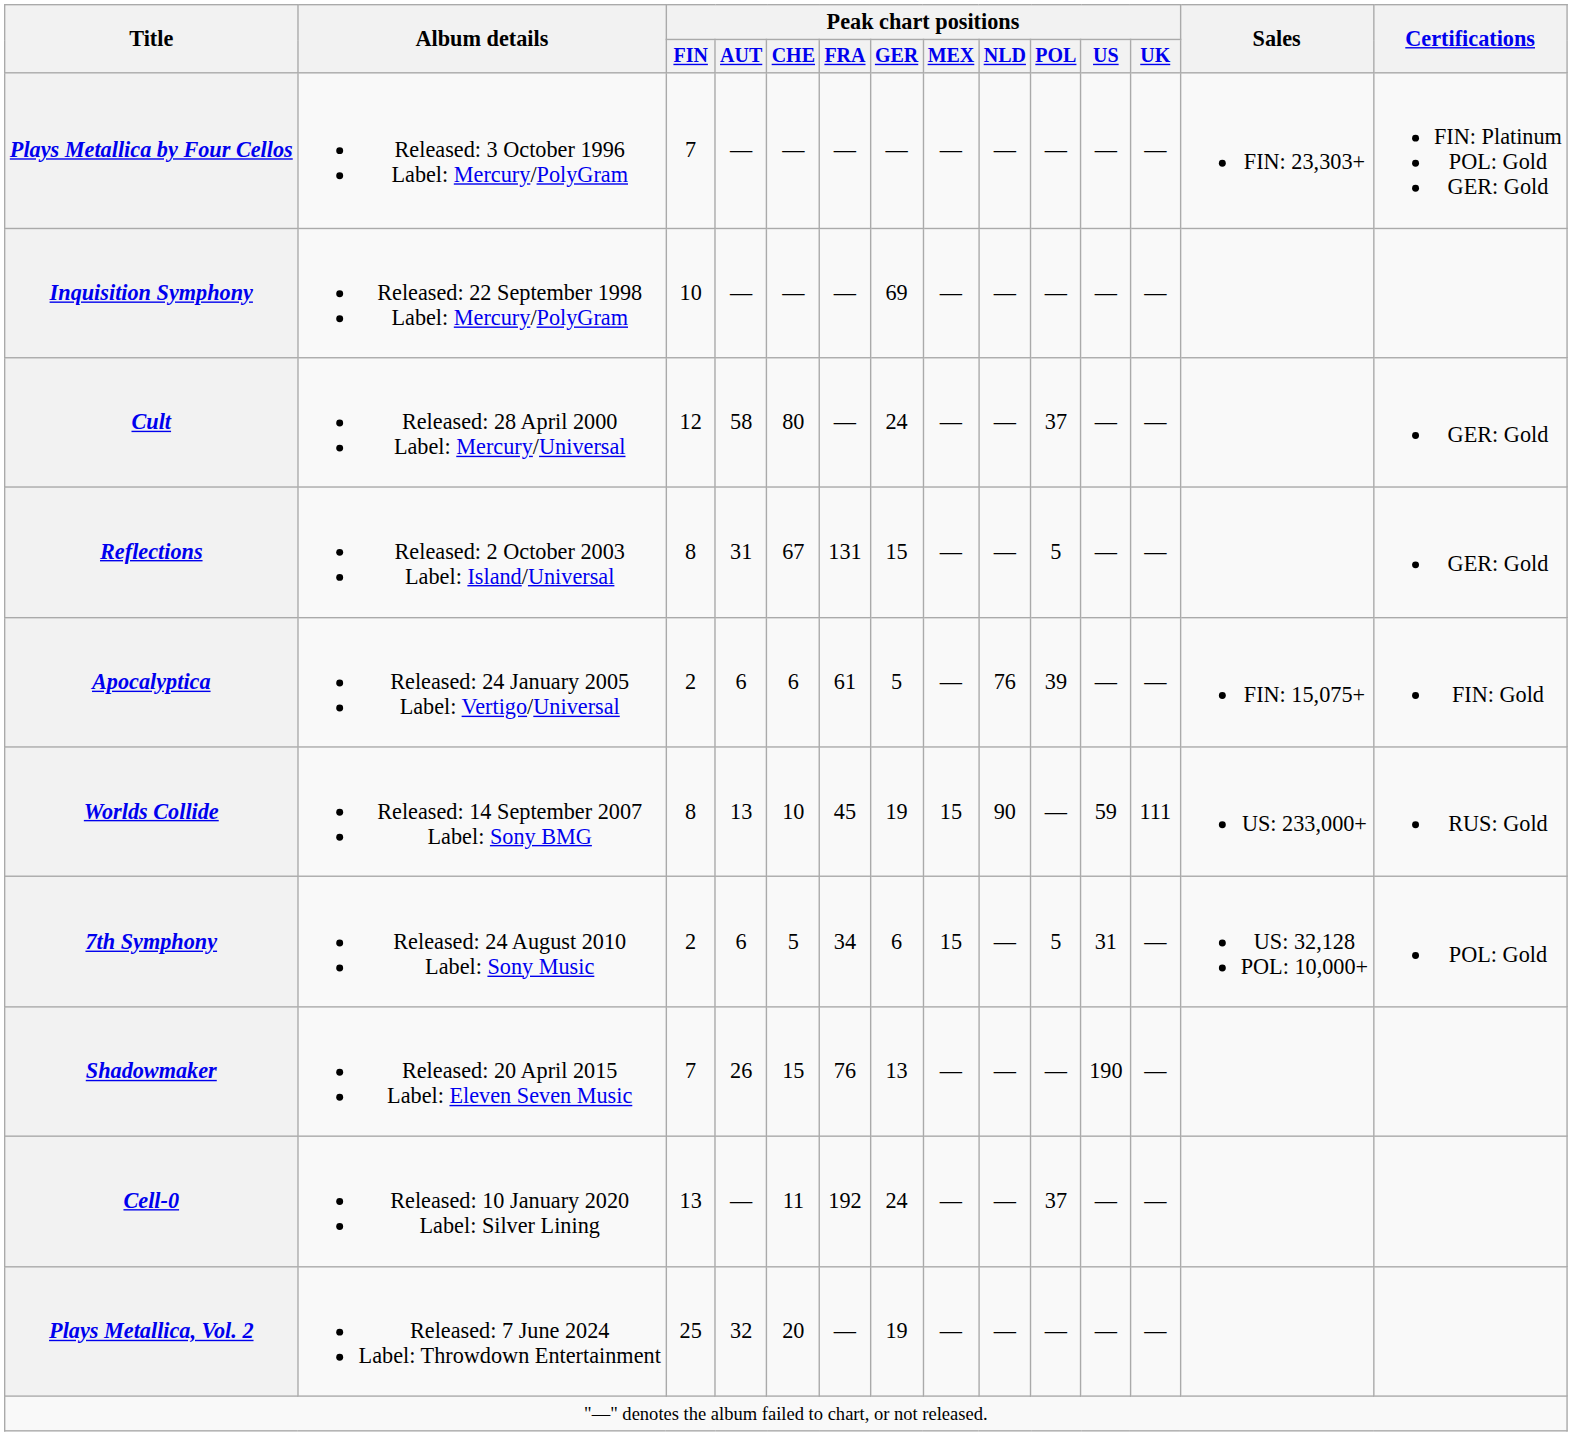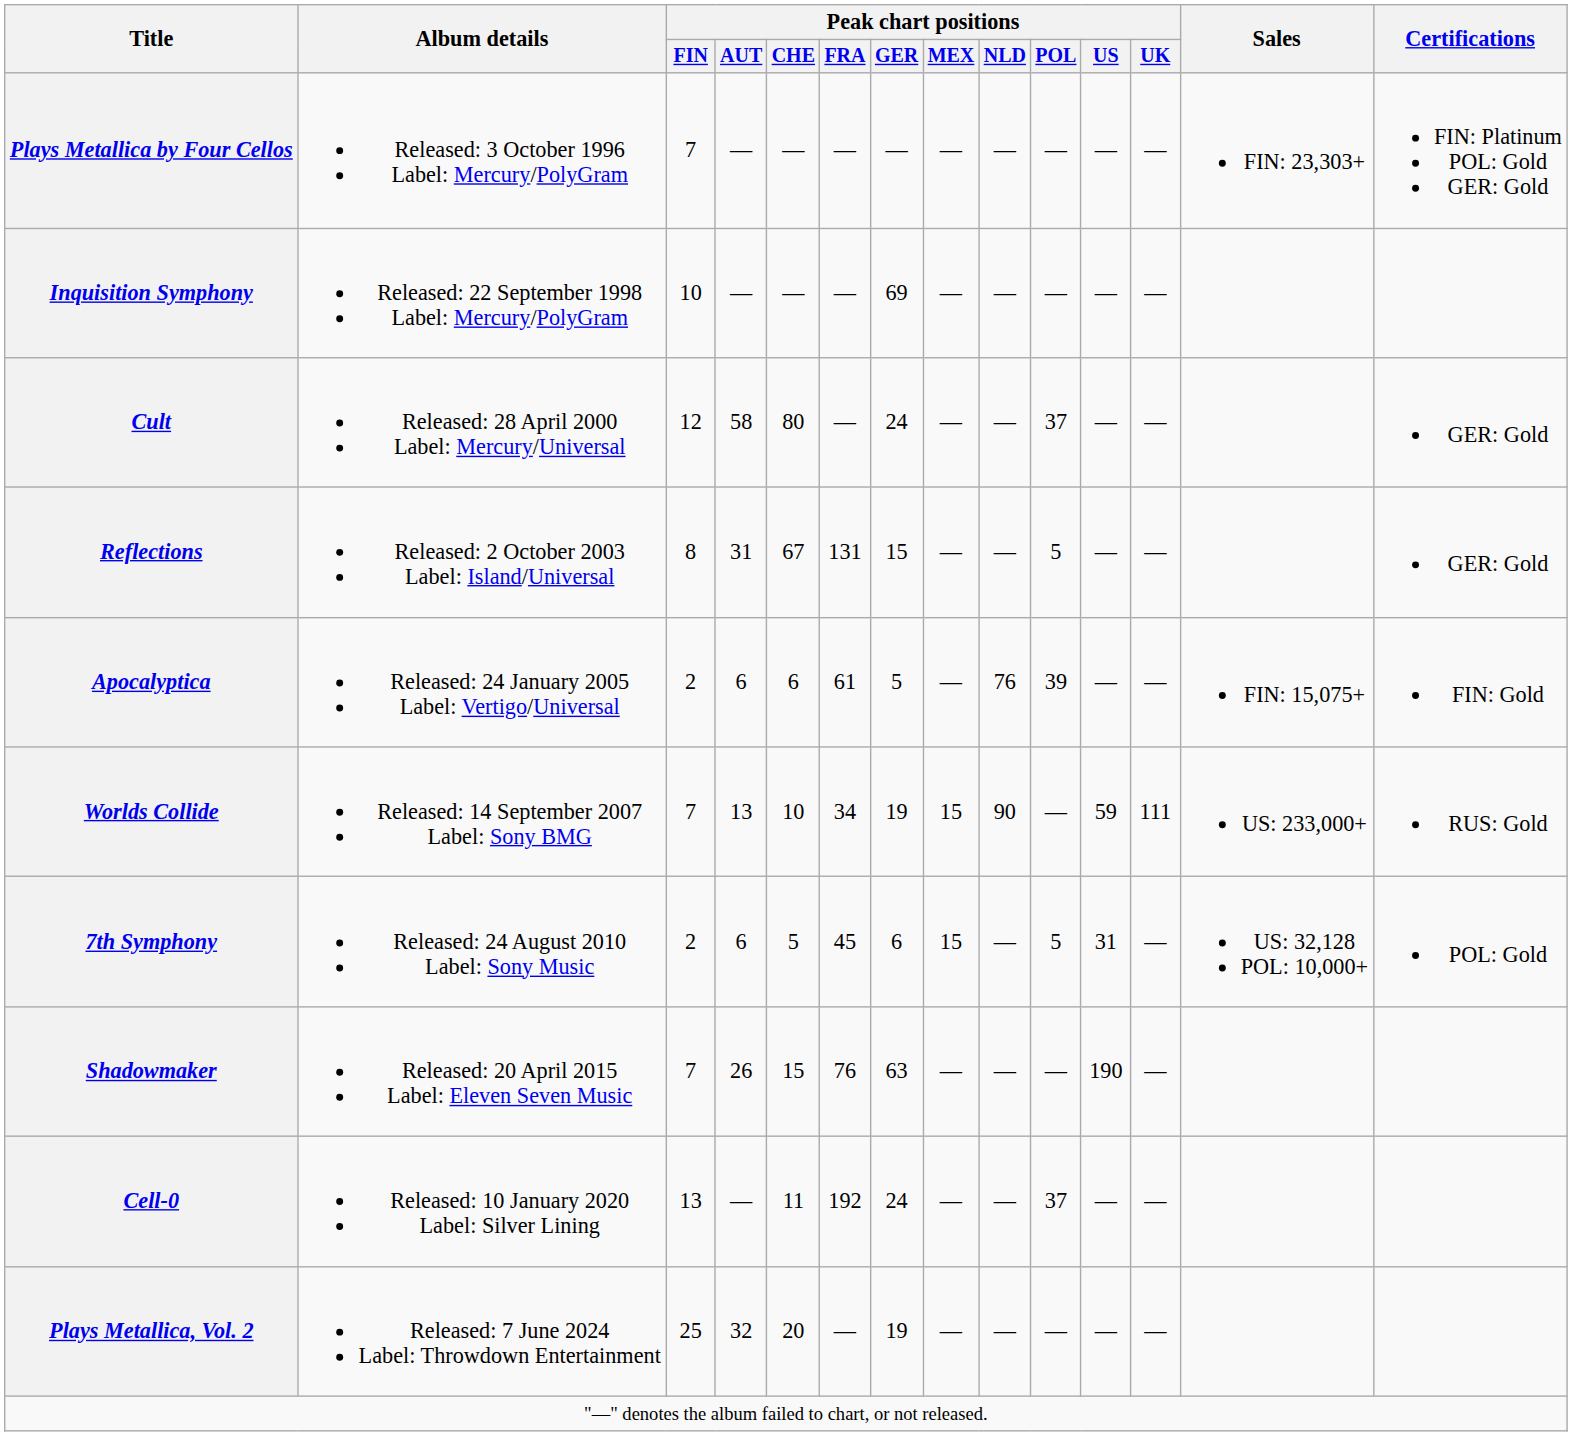 <table class="wikitable plainrowheaders" style="text-align:center;">
 <tr>
 <th scope="col" rowspan="2">Title</th>
 <th scope="col" rowspan="2">Album details</th>
 <th scope="col" colspan="10">Peak chart positions</th>
 <th scope="col" rowspan="2">Sales</th>
 <th scope="col" rowspan="2"><a href='#'>Certifications</a></th>
 </tr>
 <tr>
 <th scope="col" style="width:2em;font-size:90%;"><a href='#'>FIN</a><br></th>
 <th scope="col" style="width:2em;font-size:90%;"><a href='#'>AUT</a><br></th>
 <th scope="col" style="width:2em;font-size:90%;"><a href='#'>CHE</a><br></th>
 <th scope="col" style="width:2em;font-size:90%;"><a href='#'>FRA</a><br></th>
 <th scope="col" style="width:2em;font-size:90%;"><a href='#'>GER</a><br></th>
 <th scope="col" style="width:2em;font-size:90%;"><a href='#'>MEX</a><br></th>
 <th scope="col" style="width:2em;font-size:90%;"><a href='#'>NLD</a><br></th>
 <th scope="col" style="width:2em;font-size:90%;"><a href='#'>POL</a><br></th>
 <th scope="col" style="width:2em;font-size:90%;"><a href='#'>US</a><br></th>
 <th scope="col" style="width:2em;font-size:90%;"><a href='#'>UK</a><br></th>
 </tr>
 <tr>
 <th scope="row"><em><a href='#'>Plays Metallica by Four Cellos</a></em></th>
 <td><br><ul><li>Released: 3 October 1996</li><li>Label: <a href='#'>Mercury</a>/<a href='#'>PolyGram</a></li></ul></td>
 <td>7</td>
 <td>—</td>
 <td>—</td>
 <td>—</td>
 <td>—</td>
 <td>—</td>
 <td>—</td>
 <td>—</td>
 <td>—</td>
 <td>—</td>
 <td><br><ul><li>FIN: 23,303+</li></ul></td>
 <td><br><ul><li>FIN: Platinum</li><li>POL: Gold</li><li>GER: Gold</li></ul></td>
 </tr>
 <tr>
 <th scope="row"><em><a href='#'>Inquisition Symphony</a></em></th>
 <td><br><ul><li>Released: 22 September 1998</li><li>Label: <a href='#'>Mercury</a>/<a href='#'>PolyGram</a></li></ul></td>
 <td>10</td>
 <td>—</td>
 <td>—</td>
 <td>—</td>
 <td>69</td>
 <td>—</td>
 <td>—</td>
 <td>—</td>
 <td>—</td>
 <td>—</td>
 <td></td>
 <td></td>
 </tr>
 <tr>
 <th scope="row"><em><a href='#'>Cult</a></em></th>
 <td><br><ul><li>Released: 28 April 2000</li><li>Label: <a href='#'>Mercury</a>/<a href='#'>Universal</a></li></ul></td>
 <td>12</td>
 <td>58</td>
 <td>80</td>
 <td>—</td>
 <td>24</td>
 <td>—</td>
 <td>—</td>
 <td>37</td>
 <td>—</td>
 <td>—</td>
 <td></td>
 <td><br><ul><li>GER: Gold</li></ul></td>
 </tr>
 <tr>
 <th scope="row"><em><a href='#'>Reflections</a></em></th>
 <td><br><ul><li>Released: 2 October 2003</li><li>Label: <a href='#'>Island</a>/<a href='#'>Universal</a></li></ul></td>
 <td>8</td>
 <td>31</td>
 <td>67</td>
 <td>131</td>
 <td>15</td>
 <td>—</td>
 <td>—</td>
 <td>5</td>
 <td>—</td>
 <td>—</td>
 <td></td>
 <td><br><ul><li>GER: Gold</li></ul></td>
 </tr>
 <tr>
 <th scope="row"><em><a href='#'>Apocalyptica</a></em></th>
 <td><br><ul><li>Released: 24 January 2005</li><li>Label: <a href='#'>Vertigo</a>/<a href='#'>Universal</a></li></ul></td>
 <td>2</td>
 <td>6</td>
 <td>6</td>
 <td>61</td>
 <td>5</td>
 <td>—</td>
 <td>76</td>
 <td>39</td>
 <td>—</td>
 <td>—</td>
 <td><br><ul><li>FIN: 15,075+</li></ul></td>
 <td><br><ul><li>FIN: Gold</li></ul></td>
 </tr>
 <tr>
 <th scope="row"><em><a href='#'>Worlds Collide</a></em></th>
 <td><br><ul><li>Released: 14 September 2007</li><li>Label: <a href='#'>Sony BMG</a></li></ul></td>
-<td>8</td>
+<td>7</td>
 <td>13</td>
 <td>10</td>
-<td>45</td>
+<td>34</td>
 <td>19</td>
 <td>15</td>
 <td>90</td>
 <td>—</td>
 <td>59</td>
 <td>111</td>
 <td><br><ul><li>US: 233,000+</li></ul></td>
 <td><br><ul><li>RUS: Gold</li></ul></td>
 </tr>
 <tr>
 <th scope="row"><em><a href='#'>7th Symphony</a></em></th>
 <td><br><ul><li>Released: 24 August 2010</li><li>Label: <a href='#'>Sony Music</a></li></ul></td>
 <td>2</td>
 <td>6</td>
 <td>5</td>
-<td>34</td>
+<td>45</td>
 <td>6</td>
 <td>15</td>
 <td>—</td>
 <td>5</td>
 <td>31</td>
 <td>—</td>
 <td><br><ul><li>US: 32,128</li><li>POL: 10,000+</li></ul></td>
 <td><br><ul><li>POL: Gold</li></ul></td>
 </tr>
 <tr>
 <th scope="row"><em><a href='#'>Shadowmaker</a></em></th>
 <td><br><ul><li>Released: 20 April 2015</li><li>Label: <a href='#'>Eleven Seven Music</a></li></ul></td>
 <td>7</td>
 <td>26</td>
 <td>15</td>
 <td>76</td>
-<td>13</td>
+<td>63</td>
 <td>—</td>
 <td>—</td>
 <td>—</td>
 <td>190</td>
 <td>—</td>
 <td></td>
 <td></td>
 </tr>
 <tr>
 <th scope="row"><em><a href='#'>Cell-0</a></em></th>
 <td><br><ul><li>Released: 10 January 2020</li><li>Label: Silver Lining</li></ul></td>
 <td>13</td>
 <td>—</td>
 <td>11</td>
 <td>192</td>
 <td>24</td>
 <td>—</td>
 <td>—</td>
 <td>37</td>
 <td>—</td>
 <td>—</td>
 <td></td>
 <td></td>
 </tr>
 <tr>
 <th scope="row"><em><a href='#'>Plays Metallica, Vol. 2</a></em></th>
 <td><br><ul><li>Released: 7 June 2024</li><li>Label: Throwdown Entertainment</li></ul></td>
 <td>25<br></td>
 <td>32</td>
 <td>20</td>
 <td>—</td>
 <td>19</td>
 <td>—</td>
 <td>—</td>
 <td>—</td>
 <td>—</td>
 <td>—</td>
 <td></td>
 <td></td>
 </tr>
 <tr>
 <td align="center" colspan="18"><small>"—" denotes the album failed to chart, or not released.</small></td>
 </tr>
 </table>
